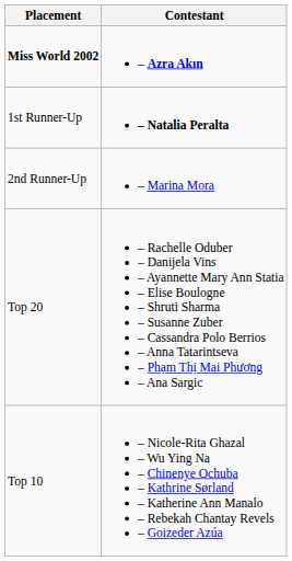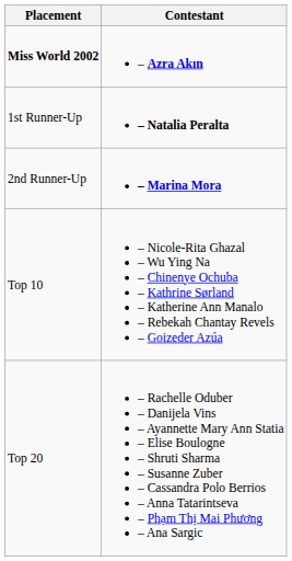 <table class="wikitable sortable" style="font-size:95%;">
 <tr>
 <th>Placement</th>
 <th>Contestant</th>
 </tr>
 <tr>
 <td><strong>Miss World 2002</strong></td>
 <td><br><ul><li><strong></strong> – <strong><a href='#'>Azra Akın</a></strong></li></ul></td>
 </tr>
 <tr>
 <td>1st Runner-Up</td>
 <td><strong><br><ul><li> – Natalia Peralta</li></ul></strong></td>
 </tr>
 <tr>
 <td>2nd Runner-Up</td>
-<td><br><ul><li> – <a href='#'>Marina Mora</a></li></ul></td>
+<td><strong><br><ul><li> – <a href='#'>Marina Mora</a></li></ul></strong></td>
+</tr>
+<tr>
+<td>Top 10</td>
+<td><br><ul><li> – Nicole-Rita Ghazal</li><li> – Wu Ying Na</li><li> – <a href='#'>Chinenye Ochuba</a></li><li> – <a href='#'>Kathrine Sørland</a></li><li> – Katherine Ann Manalo</li><li> – Rebekah Chantay Revels</li><li> – <a href='#'>Goizeder Azúa</a></li></ul></td>
 </tr>
 <tr>
 <td>Top 20</td>
 <td><br><ul><li> – Rachelle Oduber</li><li> – Danijela Vins</li><li> – Ayannette Mary Ann Statia</li><li> – Elise Boulogne</li><li> – Shruti Sharma</li><li> – Susanne Zuber</li><li> – Cassandra Polo Berrios</li><li> – Anna Tatarintseva</li><li> – <a href='#'>Phạm Thị Mai Phương</a></li><li> – Ana Sargic</li></ul></td>
 </tr>
-<tr>
-<td>Top 10</td>
-<td><br><ul><li> – Nicole-Rita Ghazal</li><li> – Wu Ying Na</li><li> – <a href='#'>Chinenye Ochuba</a></li><li> – <a href='#'>Kathrine Sørland</a></li><li> – Katherine Ann Manalo</li><li> – Rebekah Chantay Revels</li><li> – <a href='#'>Goizeder Azúa</a></li></ul></td>
-</tr>
 </table>
